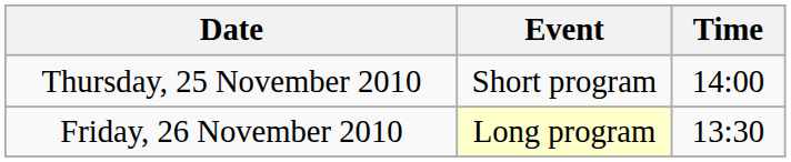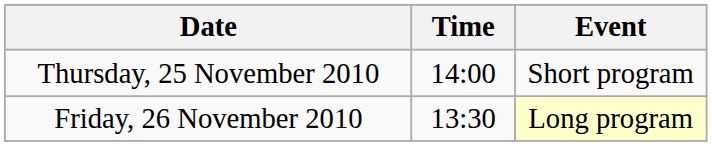 <table class = "wikitable" style="text-align:center;">
 <tr>
 <th width=220>Date</th>
+<th width=50>Time</th>
 <th width=100>Event</th>
-<th width=50>Time</th>
 </tr>
 <tr>
 <td>Thursday, 25 November 2010</td>
+<td>14:00</td>
 <td>Short program</td>
-<td>14:00</td>
 </tr>
 <tr>
 <td>Friday, 26 November 2010</td>
+<td>13:30</td>
 <td bgcolor=ffffcc>Long program</td>
-<td>13:30</td>
 </tr>
 </table>
